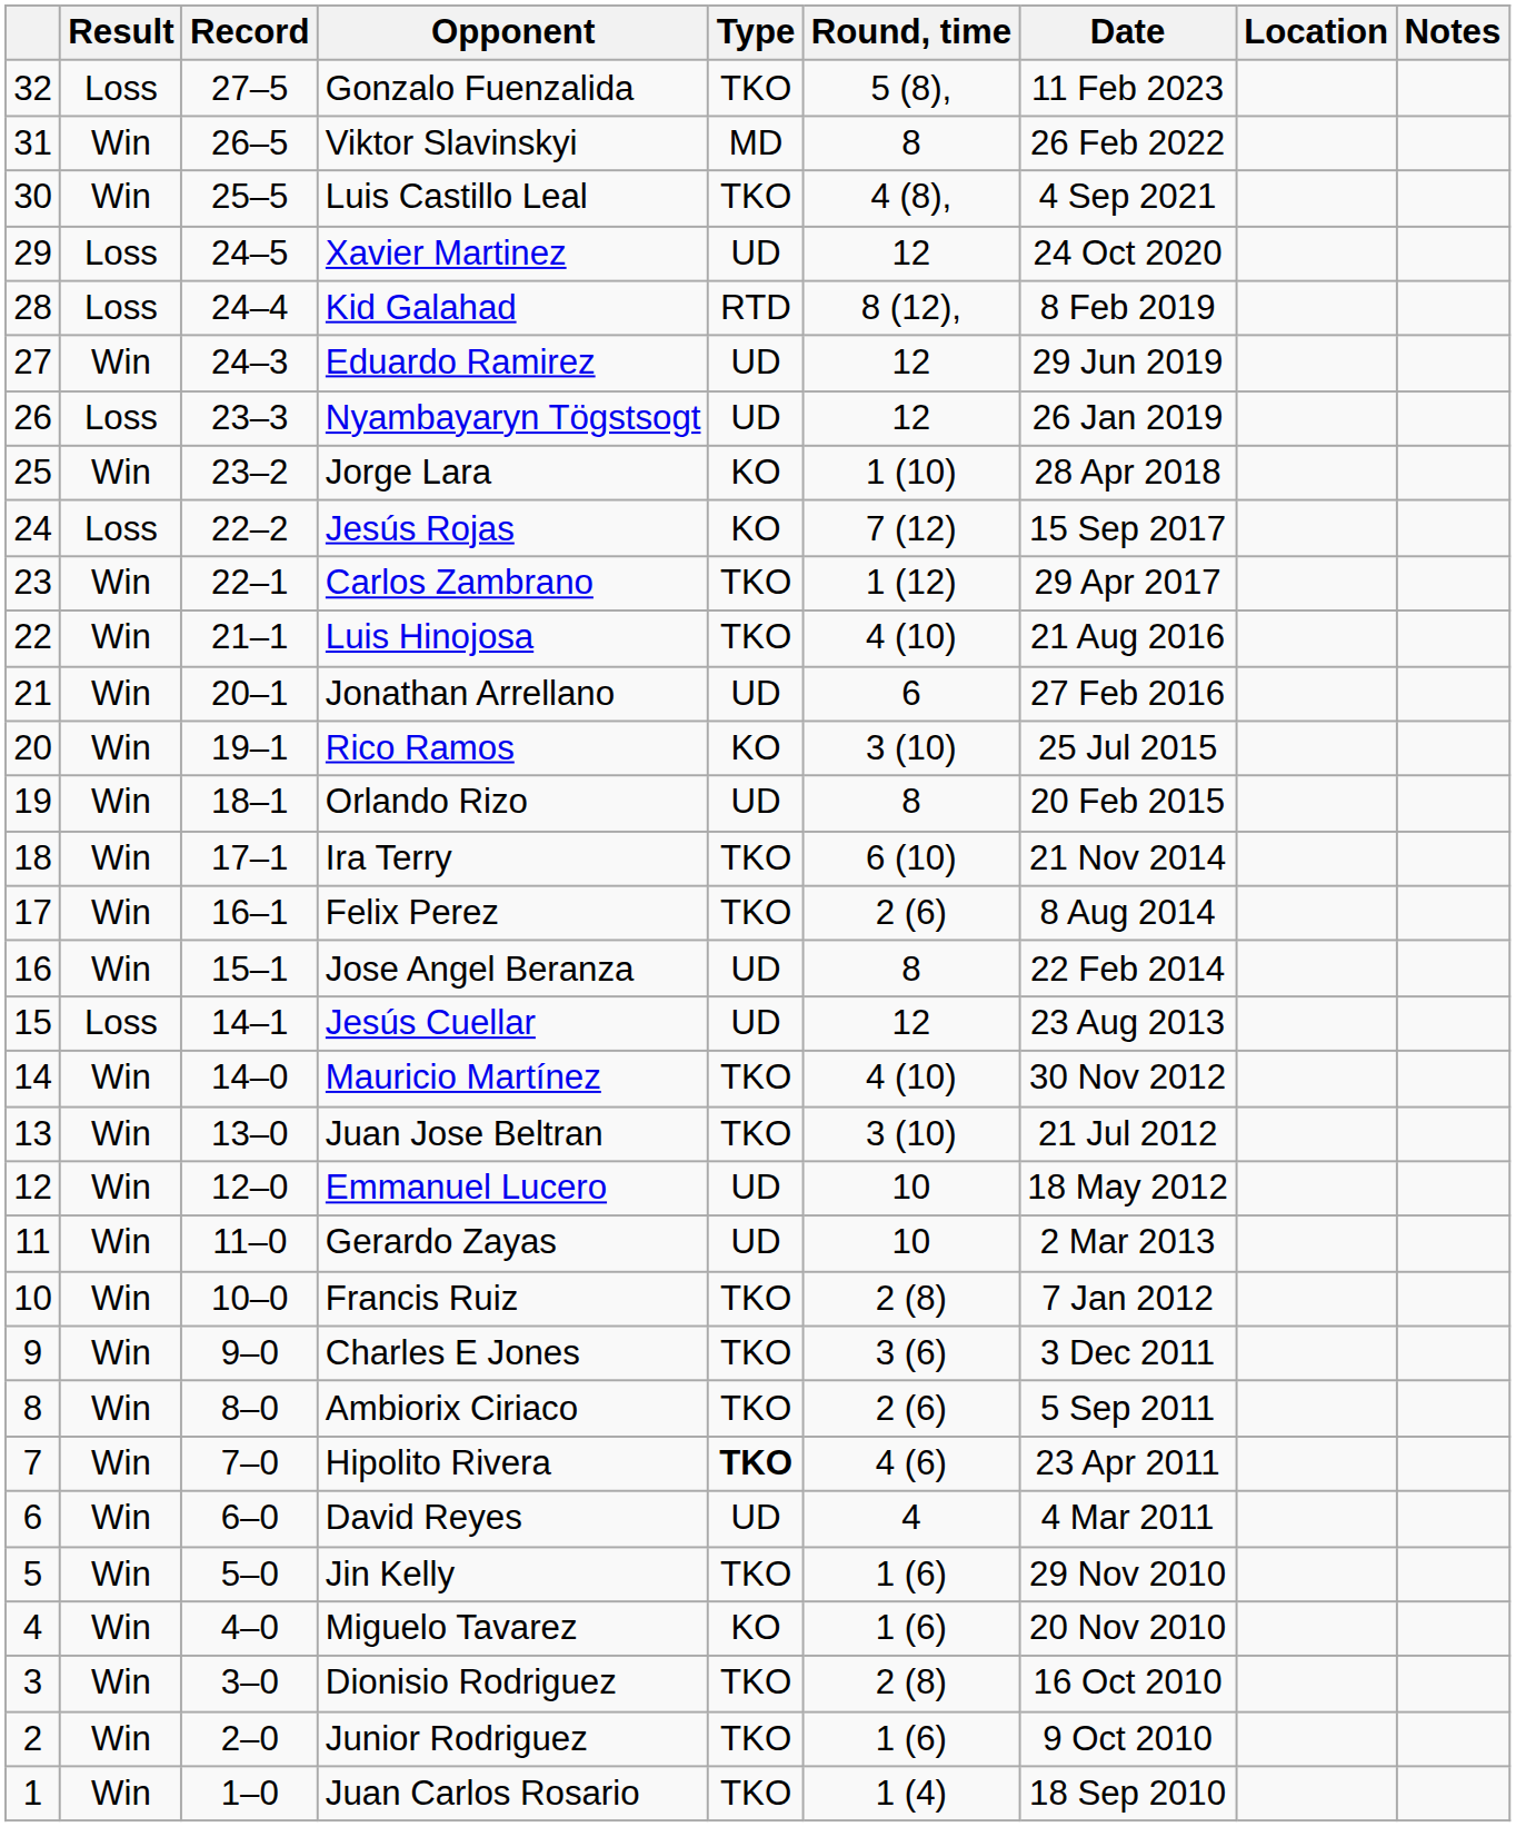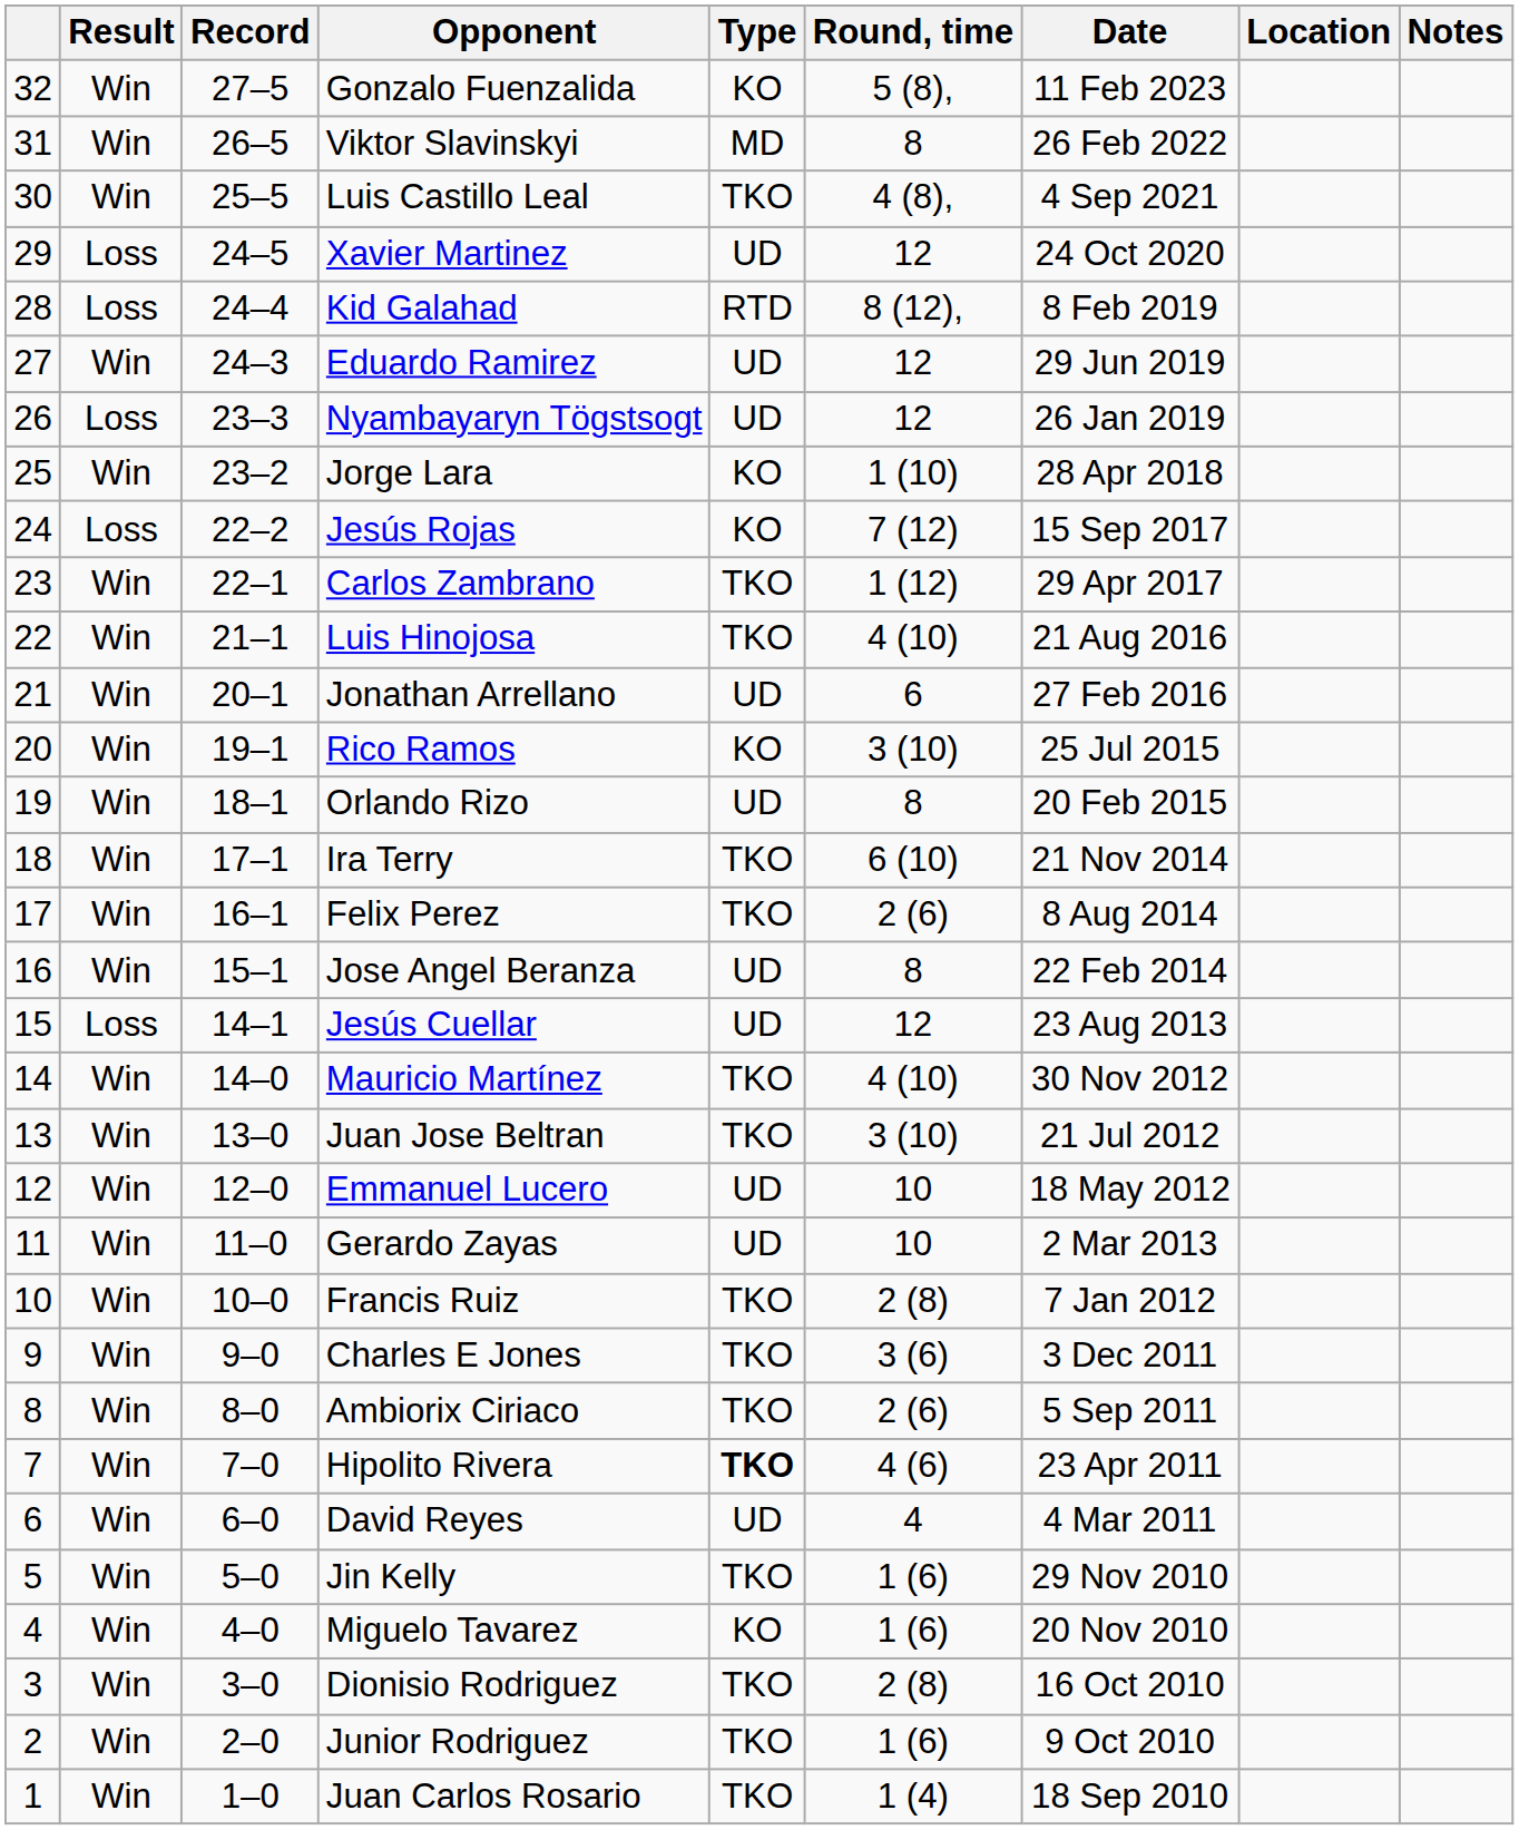 <table class=wikitable style=text-align:center>
 <tr>
 <th></th>
 <th>Result</th>
 <th>Record</th>
 <th>Opponent</th>
 <th>Type</th>
 <th>Round, time</th>
 <th>Date</th>
 <th>Location</th>
 <th>Notes</th>
 </tr>
 <tr>
 <td>32</td>
-<td>Loss</td>
+<td>Win</td>
 <td>27–5</td>
 <td align=left>Gonzalo Fuenzalida</td>
-<td>TKO</td>
+<td>KO</td>
 <td>5 (8), </td>
 <td>11 Feb 2023</td>
 <td align=left></td>
 <td align=left></td>
 </tr>
 <tr>
 <td>31</td>
 <td>Win</td>
 <td>26–5</td>
 <td align=left>Viktor Slavinskyi</td>
 <td>MD</td>
 <td>8</td>
 <td>26 Feb 2022</td>
 <td align=left></td>
 <td align=left></td>
 </tr>
 <tr>
 <td>30</td>
 <td>Win</td>
 <td>25–5</td>
 <td align=left>Luis Castillo Leal</td>
 <td>TKO</td>
 <td>4 (8), </td>
 <td>4 Sep 2021</td>
 <td align=left></td>
 <td align=left></td>
 </tr>
 <tr>
 <td>29</td>
 <td>Loss</td>
 <td>24–5</td>
 <td align=left><a href='#'>Xavier Martinez</a></td>
 <td>UD</td>
 <td>12</td>
 <td>24 Oct 2020</td>
 <td align=left></td>
 <td align=left></td>
 </tr>
 <tr>
 <td>28</td>
 <td>Loss</td>
 <td>24–4</td>
 <td align=left><a href='#'>Kid Galahad</a></td>
 <td>RTD</td>
 <td>8 (12), </td>
 <td>8 Feb 2019</td>
 <td align=left></td>
 <td align=left></td>
 </tr>
 <tr>
 <td>27</td>
 <td>Win</td>
 <td>24–3</td>
 <td align=left><a href='#'>Eduardo Ramirez</a></td>
 <td>UD</td>
 <td>12</td>
 <td>29 Jun 2019</td>
 <td align=left></td>
 <td align=left></td>
 </tr>
 <tr>
 <td>26</td>
 <td>Loss</td>
 <td>23–3</td>
 <td align=left><a href='#'>Nyambayaryn Tögstsogt</a></td>
 <td>UD</td>
 <td>12</td>
 <td>26 Jan 2019</td>
 <td align=left></td>
 <td align=left></td>
 </tr>
 <tr>
 <td>25</td>
 <td>Win</td>
 <td>23–2</td>
 <td align=left>Jorge Lara</td>
 <td>KO</td>
 <td>1 (10)</td>
 <td>28 Apr 2018</td>
 <td align=left></td>
 <td align=left></td>
 </tr>
 <tr>
 <td>24</td>
 <td>Loss</td>
 <td>22–2</td>
 <td align=left><a href='#'>Jesús Rojas</a></td>
 <td>KO</td>
 <td>7 (12)</td>
 <td>15 Sep 2017</td>
 <td align=left></td>
 <td align=left></td>
 </tr>
 <tr>
 <td>23</td>
 <td>Win</td>
 <td>22–1</td>
 <td align=left><a href='#'>Carlos Zambrano</a></td>
 <td>TKO</td>
 <td>1 (12)</td>
 <td>29 Apr 2017</td>
 <td align=left></td>
 <td align=left></td>
 </tr>
 <tr>
 <td>22</td>
 <td>Win</td>
 <td>21–1</td>
 <td align=left><a href='#'>Luis Hinojosa</a></td>
 <td>TKO</td>
 <td>4 (10)</td>
 <td>21 Aug 2016</td>
 <td align=left></td>
 <td align=left></td>
 </tr>
 <tr>
 <td>21</td>
 <td>Win</td>
 <td>20–1</td>
 <td align=left>Jonathan Arrellano</td>
 <td>UD</td>
 <td>6</td>
 <td>27 Feb 2016</td>
 <td align=left></td>
 <td align=left></td>
 </tr>
 <tr>
 <td>20</td>
 <td>Win</td>
 <td>19–1</td>
 <td align=left><a href='#'>Rico Ramos</a></td>
 <td>KO</td>
 <td>3 (10)</td>
 <td>25 Jul 2015</td>
 <td align=left></td>
 <td align=left></td>
 </tr>
 <tr>
 <td>19</td>
 <td>Win</td>
 <td>18–1</td>
 <td align=left>Orlando Rizo</td>
 <td>UD</td>
 <td>8</td>
 <td>20 Feb 2015</td>
 <td align=left></td>
 <td align=left></td>
 </tr>
 <tr>
 <td>18</td>
 <td>Win</td>
 <td>17–1</td>
 <td align=left>Ira Terry</td>
 <td>TKO</td>
 <td>6 (10)</td>
 <td>21 Nov 2014</td>
 <td align=left></td>
 <td align=left></td>
 </tr>
 <tr>
 <td>17</td>
 <td>Win</td>
 <td>16–1</td>
 <td align=left>Felix Perez</td>
 <td>TKO</td>
 <td>2 (6)</td>
 <td>8 Aug 2014</td>
 <td align=left></td>
 <td align=left></td>
 </tr>
 <tr>
 <td>16</td>
 <td>Win</td>
 <td>15–1</td>
 <td align=left>Jose Angel Beranza</td>
 <td>UD</td>
 <td>8</td>
 <td>22 Feb 2014</td>
 <td align=left></td>
 <td align=left></td>
 </tr>
 <tr>
 <td>15</td>
 <td>Loss</td>
 <td>14–1</td>
 <td align=left><a href='#'>Jesús Cuellar</a></td>
 <td>UD</td>
 <td>12</td>
 <td>23 Aug 2013</td>
 <td align=left></td>
 <td align=left></td>
 </tr>
 <tr>
 <td>14</td>
 <td>Win</td>
 <td>14–0</td>
 <td align=left><a href='#'>Mauricio Martínez</a></td>
 <td>TKO</td>
 <td>4 (10)</td>
 <td>30 Nov 2012</td>
 <td align=left></td>
 <td align=left></td>
 </tr>
 <tr>
 <td>13</td>
 <td>Win</td>
 <td>13–0</td>
 <td align=left>Juan Jose Beltran</td>
 <td>TKO</td>
 <td>3 (10)</td>
 <td>21 Jul 2012</td>
 <td align=left></td>
 <td align=left></td>
 </tr>
 <tr>
 <td>12</td>
 <td>Win</td>
 <td>12–0</td>
 <td align=left><a href='#'>Emmanuel Lucero</a></td>
 <td>UD</td>
 <td>10</td>
 <td>18 May 2012</td>
 <td align=left></td>
 <td align=left></td>
 </tr>
 <tr>
 <td>11</td>
 <td>Win</td>
 <td>11–0</td>
 <td align=left>Gerardo Zayas</td>
 <td>UD</td>
 <td>10</td>
 <td>2 Mar 2013</td>
 <td align=left></td>
 <td align=left></td>
 </tr>
 <tr>
 <td>10</td>
 <td>Win</td>
 <td>10–0</td>
 <td align=left>Francis Ruiz</td>
 <td>TKO</td>
 <td>2 (8)</td>
 <td>7 Jan 2012</td>
 <td align=left></td>
 <td align=left></td>
 </tr>
 <tr>
 <td>9</td>
 <td>Win</td>
 <td>9–0</td>
 <td align=left>Charles E Jones</td>
 <td>TKO</td>
 <td>3 (6)</td>
 <td>3 Dec 2011</td>
 <td align=left></td>
 <td align=left></td>
 </tr>
 <tr>
 <td>8</td>
 <td>Win</td>
 <td>8–0</td>
 <td align=left>Ambiorix Ciriaco</td>
 <td>TKO</td>
 <td>2 (6)</td>
 <td>5 Sep 2011</td>
 <td align=left></td>
 <td align=left></td>
 </tr>
 <tr>
 <td>7</td>
 <td>Win</td>
 <td>7–0</td>
 <td align=left>Hipolito Rivera</td>
 <td><strong>TKO</strong></td>
 <td>4 (6)</td>
 <td>23 Apr 2011</td>
 <td align=left></td>
 <td align=left></td>
 </tr>
 <tr>
 <td>6</td>
 <td>Win</td>
 <td>6–0</td>
 <td align=left>David Reyes</td>
 <td>UD</td>
 <td>4</td>
 <td>4 Mar 2011</td>
 <td align=left></td>
 <td align=left></td>
 </tr>
 <tr>
 <td>5</td>
 <td>Win</td>
 <td>5–0</td>
 <td align=left>Jin Kelly</td>
 <td>TKO</td>
 <td>1 (6)</td>
 <td>29 Nov 2010</td>
 <td align=left></td>
 <td align=left></td>
 </tr>
 <tr>
 <td>4</td>
 <td>Win</td>
 <td>4–0</td>
 <td align=left>Miguelo Tavarez</td>
 <td>KO</td>
 <td>1 (6)</td>
 <td>20 Nov 2010</td>
 <td align=left></td>
 <td align=left></td>
 </tr>
 <tr>
 <td>3</td>
 <td>Win</td>
 <td>3–0</td>
 <td align=left>Dionisio Rodriguez</td>
 <td>TKO</td>
 <td>2 (8)</td>
 <td>16 Oct 2010</td>
 <td align=left></td>
 <td align=left></td>
 </tr>
 <tr>
 <td>2</td>
 <td>Win</td>
 <td>2–0</td>
 <td align=left>Junior Rodriguez</td>
 <td>TKO</td>
 <td>1 (6)</td>
 <td>9 Oct 2010</td>
 <td align=left></td>
 <td align=left></td>
 </tr>
 <tr>
 <td>1</td>
 <td>Win</td>
 <td>1–0</td>
 <td align=left>Juan Carlos Rosario</td>
 <td>TKO</td>
 <td>1 (4)</td>
 <td>18 Sep 2010</td>
 <td align=left></td>
 <td align=left></td>
 </tr>
 </table>
